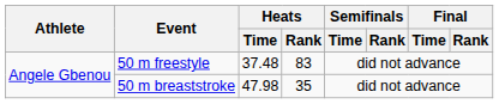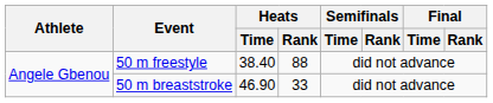 <table class=wikitable style="font-size:90%">
 <tr>
 <th rowspan="2">Athlete</th>
 <th rowspan="2">Event</th>
 <th colspan="2">Heats</th>
 <th colspan="2">Semifinals</th>
 <th colspan="2">Final</th>
 </tr>
 <tr>
 <th>Time</th>
 <th>Rank</th>
 <th>Time</th>
 <th>Rank</th>
 <th>Time</th>
 <th>Rank</th>
 </tr>
 <tr>
 <td rowspan="2"><a href='#'>Angele Gbenou</a></td>
 <td><a href='#'>50 m freestyle</a></td>
-<td align=center>37.48</td>
-<td align=center>83</td>
+<td align=center>38.40</td>
+<td align=center>88</td>
 <td align=center colspan=4>did not advance</td>
 </tr>
 <tr>
 <td><a href='#'>50 m breaststroke</a></td>
-<td align=center>47.98</td>
-<td align=center>35</td>
+<td align=center>46.90</td>
+<td align=center>33</td>
 <td align=center colspan=4>did not advance</td>
 </tr>
 </table>
